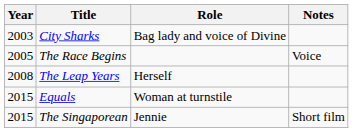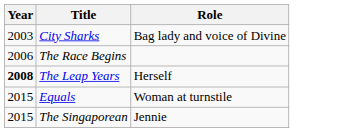 <table class="wikitable sortable">
 <tr>
 <th>Year</th>
 <th>Title</th>
 <th>Role</th>
-<th class="unsortable">Notes</th>
 </tr>
 <tr>
 <td>2003</td>
 <td><em><a href='#'>City Sharks</a></em></td>
 <td>Bag lady and voice of Divine</td>
+</tr>
+<tr>
+<td>2006</td>
+<td><em>The Race Begins</em></td>
 <td></td>
 </tr>
 <tr>
-<td>2005</td>
-<td><em>The Race Begins</em></td>
-<td></td>
-<td>Voice</td>
-</tr>
-<tr>
-<td>2008</td>
+<td><strong>2008</strong></td>
 <td><em><a href='#'>The Leap Years</a></em></td>
 <td>Herself</td>
-<td></td>
 </tr>
 <tr>
 <td>2015</td>
 <td><em><a href='#'>Equals</a></em></td>
 <td>Woman at turnstile</td>
-<td></td>
 </tr>
 <tr>
 <td>2015</td>
 <td><em>The Singaporean</em></td>
 <td>Jennie</td>
-<td>Short film</td>
 </tr>
 </table>
